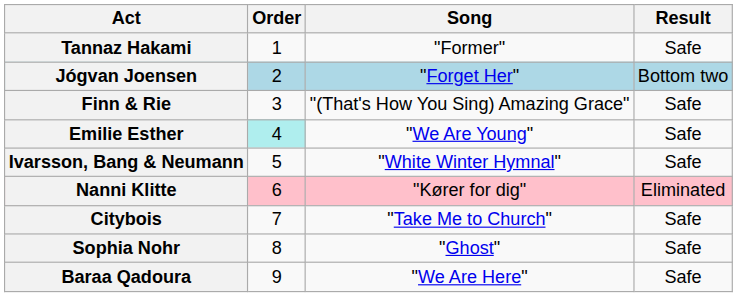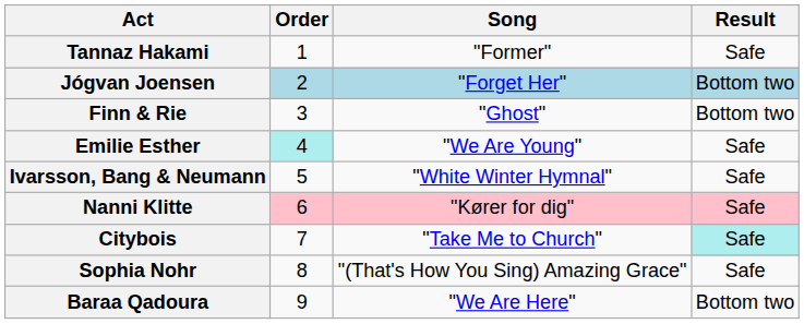 <table class="wikitable plainrowheaders" style="text-align:center;">
 <tr>
 <th scope="col">Act</th>
 <th scope="col">Order</th>
 <th scope="col">Song</th>
 <th scope="col">Result</th>
 </tr>
 <tr>
 <th scope=row>Tannaz Hakami</th>
 <td>1</td>
 <td>"Former"</td>
 <td>Safe</td>
 </tr>
 <tr style="background:lightblue;">
 <th scope=row>Jógvan Joensen</th>
 <td>2</td>
 <td>"<a href='#'>Forget Her</a>"</td>
 <td>Bottom two</td>
 </tr>
 <tr>
 <th scope=row>Finn & Rie</th>
 <td>3</td>
-<td>"(That's How You Sing) Amazing Grace"</td>
-<td>Safe</td>
+<td>"<a href='#'>Ghost</a>"</td>
+<td>Bottom two</td>
 </tr>
 <tr>
 <th scope=row>Emilie Esther</th>
 <td style="background: paleturquoise;">4</td>
 <td>"<a href='#'>We Are Young</a>"</td>
 <td>Safe</td>
 </tr>
 <tr>
 <th scope=row>Ivarsson, Bang & Neumann</th>
 <td>5</td>
 <td>"<a href='#'>White Winter Hymnal</a>"</td>
 <td>Safe</td>
 </tr>
 <tr style="background:pink;">
 <th scope=row>Nanni Klitte</th>
 <td>6</td>
 <td>"Kører for dig"</td>
-<td>Eliminated</td>
+<td>Safe</td>
 </tr>
 <tr>
 <th scope=row>Citybois</th>
 <td>7</td>
 <td>"<a href='#'>Take Me to Church</a>"</td>
-<td>Safe</td>
+<td style="background: paleturquoise;">Safe</td>
 </tr>
 <tr>
 <th scope=row>Sophia Nohr</th>
 <td>8</td>
-<td>"<a href='#'>Ghost</a>"</td>
+<td>"(That's How You Sing) Amazing Grace"</td>
 <td>Safe</td>
 </tr>
 <tr>
 <th scope=row>Baraa Qadoura</th>
 <td>9</td>
 <td>"<a href='#'>We Are Here</a>"</td>
-<td>Safe</td>
+<td>Bottom two</td>
 </tr>
 </table>
